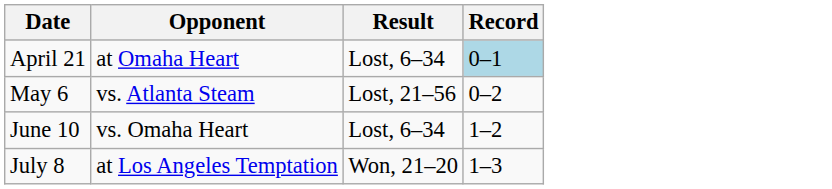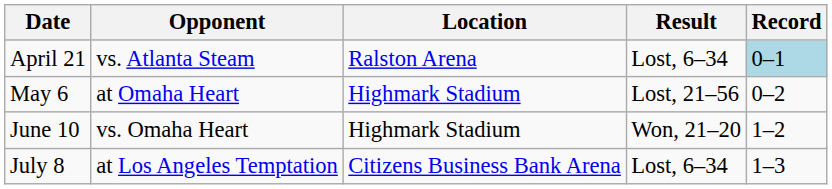 <table class="wikitable sortable">
 <tr>
 <th>Date</th>
 <th>Opponent</th>
+<th>Location</th>
 <th>Result</th>
 <th>Record</th>
 </tr>
 <tr>
 <td>April 21</td>
-<td>at <a href='#'>Omaha Heart</a></td>
+<td>vs. <a href='#'>Atlanta Steam</a></td>
+<td><a href='#'>Ralston Arena</a></td>
 <td>Lost, 6–34</td>
 <td style="background: lightblue;">0–1</td>
 </tr>
 <tr>
 <td>May 6</td>
-<td>vs. <a href='#'>Atlanta Steam</a></td>
+<td>at <a href='#'>Omaha Heart</a></td>
+<td><a href='#'>Highmark Stadium</a></td>
 <td>Lost, 21–56</td>
 <td>0–2</td>
 </tr>
 <tr>
 <td>June 10</td>
 <td>vs. Omaha Heart</td>
-<td>Lost, 6–34</td>
+<td>Highmark Stadium</td>
+<td>Won, 21–20</td>
 <td>1–2</td>
 </tr>
 <tr>
 <td>July 8</td>
 <td>at <a href='#'>Los Angeles Temptation</a></td>
-<td>Won, 21–20</td>
+<td><a href='#'>Citizens Business Bank Arena</a></td>
+<td>Lost, 6–34</td>
 <td>1–3</td>
 </tr>
 </table>
